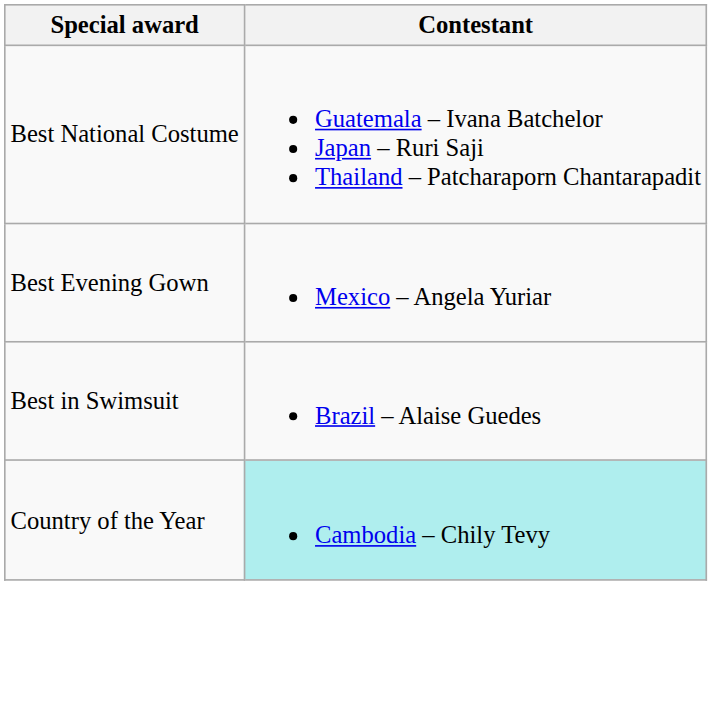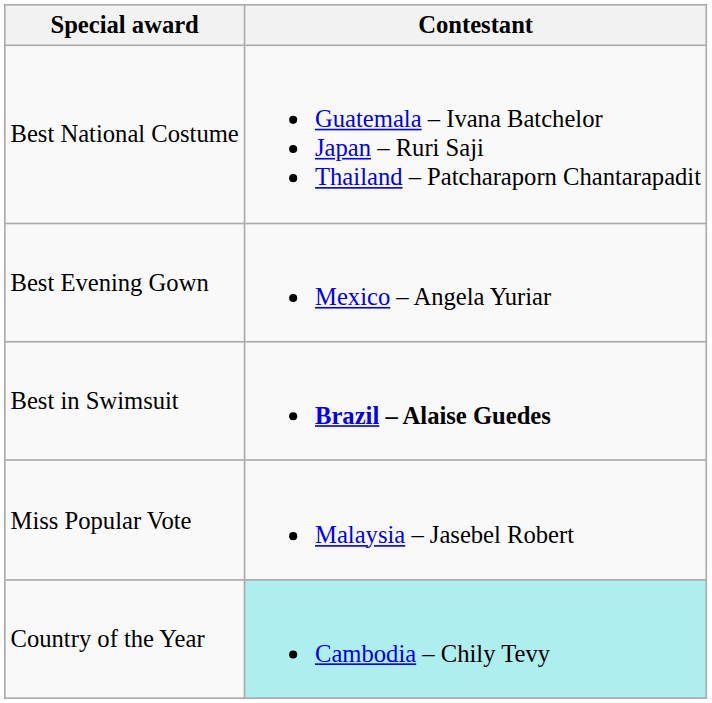 <table class="wikitable unsortable" style="font-size: 95%;">
 <tr>
 <th>Special award</th>
 <th>Contestant</th>
 </tr>
 <tr>
 <td>Best National Costume</td>
 <td><br><ul><li> <a href='#'>Guatemala</a> – Ivana Batchelor</li><li> <a href='#'>Japan</a> – Ruri Saji</li><li> <a href='#'>Thailand</a> – Patcharaporn Chantarapadit</li></ul></td>
 </tr>
 <tr>
 <td>Best Evening Gown</td>
 <td><br><ul><li> <a href='#'>Mexico</a> – Angela Yuriar</li></ul></td>
 </tr>
 <tr>
 <td>Best in Swimsuit</td>
-<td><br><ul><li> <a href='#'>Brazil</a> – Alaise Guedes</li></ul></td>
+<td><strong><br><ul><li> <a href='#'>Brazil</a> – Alaise Guedes</li></ul></strong></td>
+</tr>
+<tr>
+<td>Miss Popular Vote</td>
+<td><br><ul><li> <a href='#'>Malaysia</a> – Jasebel Robert</li></ul></td>
 </tr>
 <tr>
 <td>Country of the Year</td>
 <td style="background: paleturquoise;"><br><ul><li> <a href='#'>Cambodia</a> – Chily Tevy</li></ul></td>
 </tr>
 </table>
